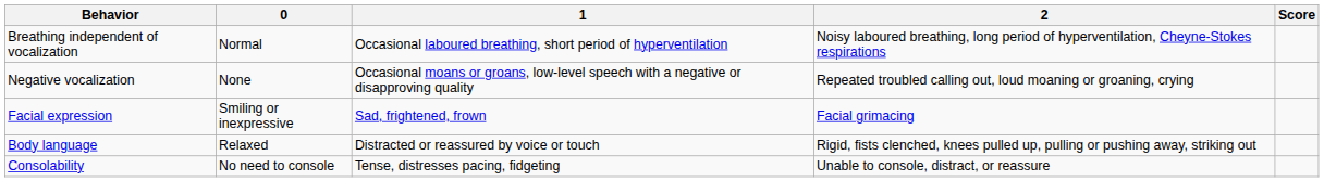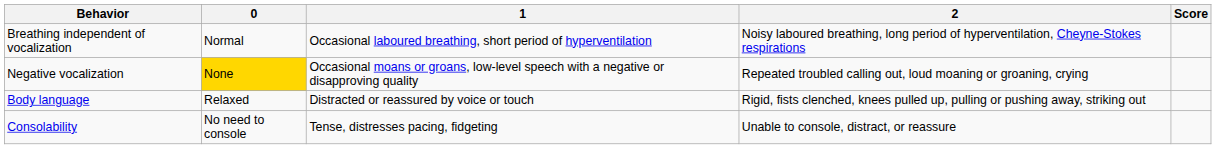 <table class= wikitable>
 <tr>
 <th>Behavior</th>
 <th>0</th>
 <th>1</th>
 <th>2</th>
 <th>Score</th>
 </tr>
 <tr>
 <td>Breathing independent of vocalization</td>
 <td>Normal</td>
 <td>Occasional <a href='#'>laboured breathing</a>, short period of <a href='#'>hyperventilation</a></td>
 <td>Noisy laboured breathing, long period of hyperventilation, <a href='#'>Cheyne-Stokes respirations</a></td>
 <td></td>
 </tr>
 <tr>
 <td>Negative vocalization</td>
-<td>None</td>
+<td style="background: gold;">None</td>
 <td>Occasional <a href='#'>moans or groans</a>, low-level speech with a negative or disapproving quality</td>
 <td>Repeated troubled calling out, loud moaning or groaning, crying</td>
-<td></td>
-</tr>
-<tr>
-<td><a href='#'>Facial expression</a></td>
-<td>Smiling or inexpressive</td>
-<td><a href='#'>Sad, frightened, frown</a></td>
-<td><a href='#'>Facial grimacing</a></td>
 <td></td>
 </tr>
 <tr>
 <td><a href='#'>Body language</a></td>
 <td>Relaxed</td>
 <td>Distracted or reassured by voice or touch</td>
 <td>Rigid, fists clenched, knees pulled up, pulling or pushing away, striking out</td>
 <td></td>
 </tr>
 <tr>
 <td><a href='#'>Consolability</a></td>
 <td>No need to console</td>
 <td>Tense, distresses pacing, fidgeting</td>
 <td>Unable to console, distract, or reassure</td>
 <td></td>
 </tr>
 </table>
